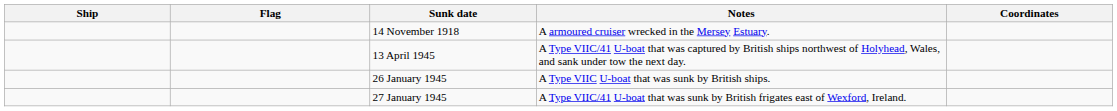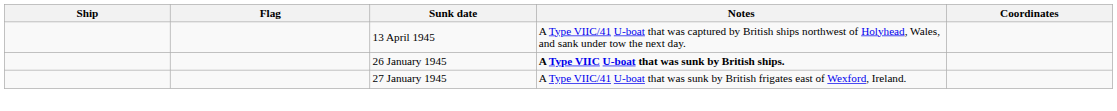 <table class="wikitable sortable" style="width:100%" |>
 <tr>
 <th style="width:15%">Ship</th>
 <th style="width:18%">Flag</th>
 <th style="width:15%">Sunk date</th>
 <th style="width:37%">Notes</th>
 <th style="width:15%">Coordinates</th>
-</tr>
-<tr>
-<td></td>
-<td></td>
-<td>14 November 1918</td>
-<td>A  <a href='#'>armoured cruiser</a> wrecked in the <a href='#'>Mersey</a> <a href='#'>Estuary</a>.</td>
-<td></td>
 </tr>
 <tr>
 <td></td>
 <td></td>
 <td>13 April 1945</td>
 <td>A <a href='#'>Type VIIC/41</a> <a href='#'>U-boat</a> that was captured by British ships northwest of <a href='#'>Holyhead</a>, Wales, and sank under tow the next day.</td>
 <td></td>
 </tr>
 <tr>
 <td></td>
 <td></td>
 <td>26 January 1945</td>
-<td>A <a href='#'>Type VIIC</a> <a href='#'>U-boat</a> that was sunk by British ships.</td>
+<td><strong>A <a href='#'>Type VIIC</a> <a href='#'>U-boat</a> that was sunk by British ships.</strong></td>
 <td></td>
 </tr>
 <tr>
 <td></td>
 <td></td>
 <td>27 January 1945</td>
 <td>A <a href='#'>Type VIIC/41</a> <a href='#'>U-boat</a> that was sunk by British frigates east of <a href='#'>Wexford</a>, Ireland.</td>
 <td></td>
 </tr>
 </table>
